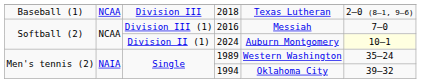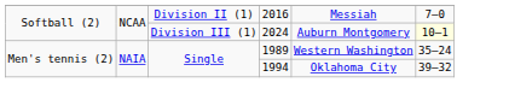 <table class="wikitable">
 <tr>
 </tr>
 <tr align="center">
-<td rowspan="1">Baseball (1)</td>
-<td rowspan="1"><a href='#'>NCAA</a></td>
-<td rowspan="1"><a href='#'>Division III</a></td>
-<td>2018</td>
-<td><a href='#'>Texas Lutheran</a></td>
-<td>2–0 <small>(8–1, 9–6)</small></td>
-</tr>
-<tr align="center">
 <td rowspan="2">Softball (2)</td>
 <td rowspan="2">NCAA</td>
-<td rowspan="1"><a href='#'>Division III</a> (1)</td>
+<td rowspan="1"><a href='#'>Division II</a> (1)</td>
 <td>2016</td>
 <td><a href='#'>Messiah</a></td>
 <td>7–0</td>
 </tr>
 <tr align="center">
-<td rowspan="1"><a href='#'>Division II</a> (1)</td>
+<td rowspan="1"><a href='#'>Division III</a> (1)</td>
 <td>2024</td>
 <td><a href='#'>Auburn Montgomery</a></td>
 <td style="background: lightyellow;">10–1</td>
 </tr>
 <tr align="center">
 <td rowspan="2">Men's tennis (2)</td>
 <td rowspan="2"><a href='#'>NAIA</a></td>
 <td rowspan="2"><a href='#'>Single</a></td>
 <td>1989</td>
 <td><a href='#'>Western Washington</a></td>
 <td>35–24</td>
 </tr>
 <tr align="center">
 <td>1994</td>
 <td><a href='#'>Oklahoma City</a></td>
 <td>39–32</td>
 </tr>
 </table>
